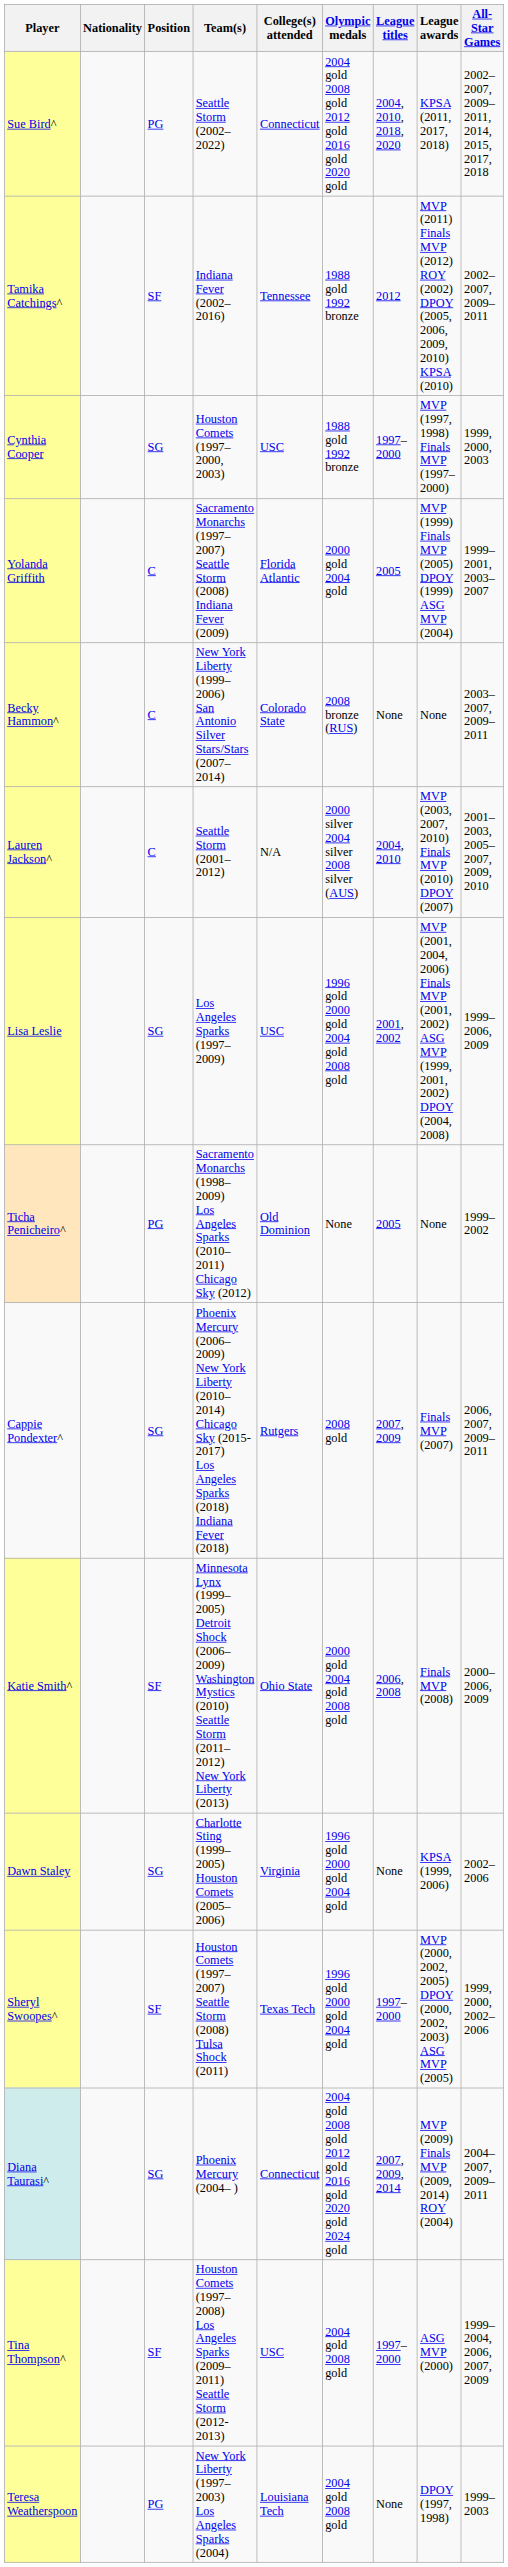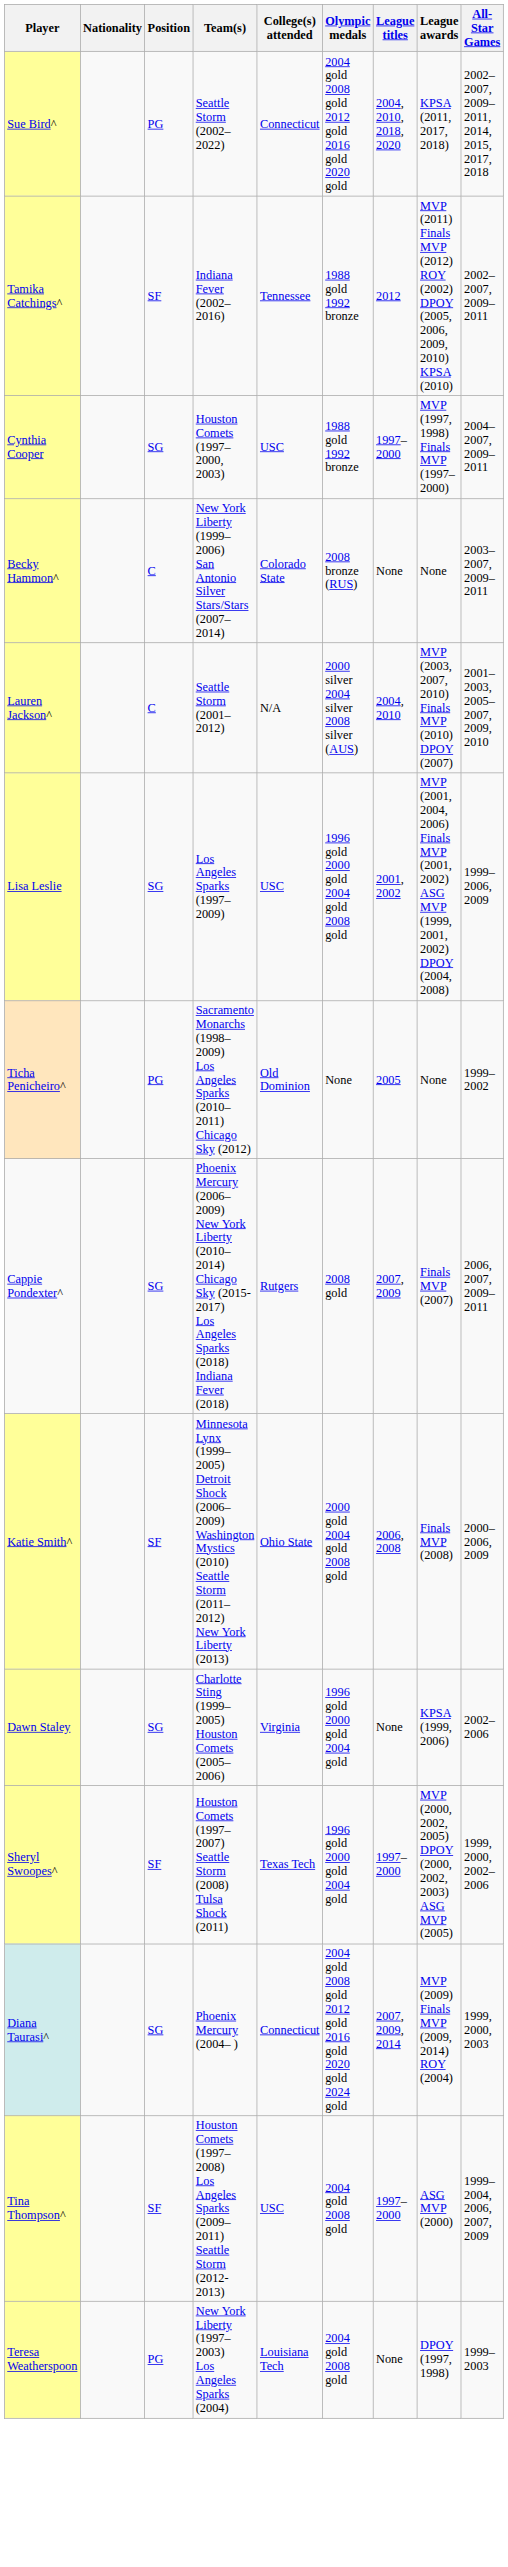 <table class="wikitable">
 <tr>
 <th>Player</th>
 <th>Nationality</th>
 <th>Position</th>
 <th>Team(s)</th>
 <th>College(s) attended</th>
 <th><a href='#'>Olympic</a> <br> medals</th>
 <th><a href='#'>League titles</a></th>
 <th>League awards</th>
 <th><a href='#'>All-Star Games</a></th>
 </tr>
 <tr>
 <td bgcolor="#FFFF99"><a href='#'>Sue Bird</a>^</td>
 <td></td>
 <td><a href='#'>PG</a></td>
 <td><a href='#'>Seattle Storm</a>  (2002–2022)</td>
 <td><a href='#'>Connecticut</a></td>
 <td><a href='#'>2004</a> gold<br><a href='#'>2008</a> gold<br><a href='#'>2012</a> gold <br><a href='#'>2016</a> gold<br><a href='#'>2020</a> gold</td>
 <td><a href='#'>2004</a>, <a href='#'>2010</a>, <a href='#'>2018</a>, <a href='#'>2020</a></td>
 <td><a href='#'>KPSA</a> (2011, 2017, 2018)</td>
 <td>2002–2007, 2009–2011, 2014, 2015, 2017, 2018</td>
 </tr>
 <tr>
 <td bgcolor="#FFFF99"><a href='#'>Tamika Catchings</a>^</td>
 <td></td>
 <td><a href='#'>SF</a></td>
 <td><a href='#'>Indiana Fever</a> (2002–2016)</td>
 <td><a href='#'>Tennessee</a></td>
 <td><a href='#'>1988</a> gold<br><a href='#'>1992</a> bronze</td>
 <td><a href='#'>2012</a></td>
 <td><a href='#'>MVP</a> (2011)<br><a href='#'>Finals MVP</a> (2012)<br><a href='#'>ROY</a> (2002)<br><a href='#'>DPOY</a> (2005, 2006, 2009, 2010)<br><a href='#'>KPSA</a> (2010)</td>
 <td>2002–2007, 2009–2011</td>
 </tr>
 <tr>
 <td bgcolor="#FFFF99"><a href='#'>Cynthia Cooper</a></td>
 <td></td>
 <td><a href='#'>SG</a></td>
 <td><a href='#'>Houston Comets</a> (1997–2000, 2003)</td>
 <td><a href='#'>USC</a></td>
 <td><a href='#'>1988</a> gold<br><a href='#'>1992</a> bronze</td>
 <td><a href='#'>1997</a>–<a href='#'>2000</a></td>
 <td><a href='#'>MVP</a> (1997, 1998)<br><a href='#'>Finals MVP</a> (1997–2000)</td>
-<td>1999, 2000, 2003</td>
-</tr>
-<tr>
-<td bgcolor="#FFFF99"><a href='#'>Yolanda Griffith</a></td>
-<td></td>
-<td><a href='#'>C</a></td>
-<td><a href='#'>Sacramento Monarchs</a> (1997–2007)<br><a href='#'>Seattle Storm</a> (2008)<br><a href='#'>Indiana Fever</a> (2009)</td>
-<td><a href='#'>Florida Atlantic</a></td>
-<td><a href='#'>2000</a> gold<br><a href='#'>2004</a> gold</td>
-<td><a href='#'>2005</a></td>
-<td><a href='#'>MVP</a> (1999)<br><a href='#'>Finals MVP</a> (2005)<br><a href='#'>DPOY</a> (1999)<br><a href='#'>ASG MVP</a> (2004)</td>
-<td>1999–2001, 2003–2007</td>
+<td>2004–2007, 2009–2011</td>
 </tr>
 <tr>
 <td bgcolor="#FFFF99"><a href='#'>Becky Hammon</a>^</td>
 <td><br></td>
 <td><a href='#'>C</a></td>
 <td><a href='#'>New York Liberty</a> (1999–2006)<br><a href='#'>San Antonio Silver Stars/Stars</a> (2007–2014)</td>
 <td><a href='#'>Colorado State</a></td>
 <td><a href='#'>2008</a> bronze (<a href='#'>RUS</a>)</td>
 <td>None</td>
 <td>None</td>
 <td>2003–2007, 2009–2011</td>
 </tr>
 <tr>
 <td bgcolor="#FFFF99"><a href='#'>Lauren Jackson</a>^</td>
 <td></td>
 <td><a href='#'>C</a></td>
 <td><a href='#'>Seattle Storm</a> (2001–2012)</td>
 <td>N/A</td>
 <td><a href='#'>2000</a> silver<br><a href='#'>2004</a> silver<br><a href='#'>2008</a> silver (<a href='#'>AUS</a>)</td>
 <td><a href='#'>2004</a>, <a href='#'>2010</a></td>
 <td><a href='#'>MVP</a> (2003, 2007, 2010)<br><a href='#'>Finals MVP</a> (2010)<br><a href='#'>DPOY</a> (2007)</td>
 <td>2001–2003, 2005–2007, 2009, 2010</td>
 </tr>
 <tr>
 <td bgcolor="#FFFF99"><a href='#'>Lisa Leslie</a></td>
 <td></td>
 <td><a href='#'>SG</a></td>
 <td><a href='#'>Los Angeles Sparks</a> (1997–2009)</td>
 <td><a href='#'>USC</a></td>
 <td><a href='#'>1996</a> gold<br><a href='#'>2000</a> gold<br><a href='#'>2004</a> gold<br><a href='#'>2008</a> gold</td>
 <td><a href='#'>2001</a>, <a href='#'>2002</a></td>
 <td><a href='#'>MVP</a> (2001, 2004, 2006)<br><a href='#'>Finals MVP</a> (2001, 2002)<br><a href='#'>ASG MVP</a> (1999, 2001, 2002)<br><a href='#'>DPOY</a> (2004, 2008)</td>
 <td>1999–2006, 2009</td>
 </tr>
 <tr>
 <td bgcolor="#FFE6BD"><a href='#'>Ticha Penicheiro</a>^</td>
 <td></td>
 <td><a href='#'>PG</a></td>
 <td><a href='#'>Sacramento Monarchs</a> (1998–2009)<br><a href='#'>Los Angeles Sparks</a> (2010–2011)<br><a href='#'>Chicago Sky</a> (2012)</td>
 <td><a href='#'>Old Dominion</a></td>
 <td>None</td>
 <td><a href='#'>2005</a></td>
 <td>None</td>
 <td>1999–2002</td>
 </tr>
 <tr>
 <td><a href='#'>Cappie Pondexter</a>^</td>
 <td></td>
 <td><a href='#'>SG</a></td>
 <td><a href='#'>Phoenix Mercury</a> (2006–2009)<br><a href='#'>New York Liberty</a> (2010–2014)<br><a href='#'>Chicago Sky</a> (2015-2017)<br><a href='#'>Los Angeles Sparks</a> (2018) <br><a href='#'>Indiana Fever</a> (2018)</td>
 <td><a href='#'>Rutgers</a></td>
 <td><a href='#'>2008</a> gold</td>
 <td><a href='#'>2007</a>, <a href='#'>2009</a></td>
 <td><a href='#'>Finals MVP</a> (2007)</td>
 <td>2006, 2007, 2009–2011</td>
 </tr>
 <tr>
 <td bgcolor="#FFFF99"><a href='#'>Katie Smith</a>^</td>
 <td></td>
 <td><a href='#'>SF</a></td>
 <td><a href='#'>Minnesota Lynx</a> (1999–2005)<br><a href='#'>Detroit Shock</a> (2006–2009)<br><a href='#'>Washington Mystics</a> (2010)<br><a href='#'>Seattle Storm</a> (2011–2012)<br> <a href='#'>New York Liberty</a> (2013)</td>
 <td><a href='#'>Ohio State</a></td>
 <td><a href='#'>2000</a> gold<br><a href='#'>2004</a> gold<br><a href='#'>2008</a> gold</td>
 <td><a href='#'>2006</a>, <a href='#'>2008</a></td>
 <td><a href='#'>Finals MVP</a> (2008)</td>
 <td>2000–2006, 2009</td>
 </tr>
 <tr>
 <td bgcolor="#FFFF99"><a href='#'>Dawn Staley</a></td>
 <td></td>
 <td><a href='#'>SG</a></td>
 <td><a href='#'>Charlotte Sting</a> (1999–2005)<br><a href='#'>Houston Comets</a> (2005–2006)</td>
 <td><a href='#'>Virginia</a></td>
 <td><a href='#'>1996</a> gold<br><a href='#'>2000</a> gold<br><a href='#'>2004</a> gold</td>
 <td>None</td>
 <td><a href='#'>KPSA</a> (1999, 2006)</td>
 <td>2002–2006</td>
 </tr>
 <tr>
 <td bgcolor="#FFFF99"><a href='#'>Sheryl Swoopes</a>^</td>
 <td></td>
 <td><a href='#'>SF</a></td>
 <td><a href='#'>Houston Comets</a> (1997–2007)<br><a href='#'>Seattle Storm</a> (2008)<br><a href='#'>Tulsa Shock</a> (2011)</td>
 <td><a href='#'>Texas Tech</a></td>
 <td><a href='#'>1996</a> gold<br><a href='#'>2000</a> gold<br><a href='#'>2004</a> gold</td>
 <td><a href='#'>1997</a>–<a href='#'>2000</a></td>
 <td><a href='#'>MVP</a> (2000, 2002, 2005)<br><a href='#'>DPOY</a> (2000, 2002, 2003)<br><a href='#'>ASG MVP</a> (2005)</td>
 <td>1999, 2000, 2002–2006</td>
 </tr>
 <tr>
 <td bgcolor="#CFECEC"><a href='#'>Diana Taurasi</a>^</td>
 <td></td>
 <td><a href='#'>SG</a></td>
 <td><a href='#'>Phoenix Mercury</a> (2004– )</td>
 <td><a href='#'>Connecticut</a></td>
 <td><a href='#'>2004</a> gold<br><a href='#'>2008</a> gold <br><a href='#'>2012</a> gold <br><a href='#'>2016</a> gold<br><a href='#'>2020</a> gold <a href='#'>2024</a> gold</td>
 <td><a href='#'>2007</a>, <a href='#'>2009</a>, <a href='#'>2014</a></td>
 <td><a href='#'>MVP</a> (2009)<br><a href='#'>Finals MVP</a> (2009, 2014)<br><a href='#'>ROY</a> (2004)</td>
-<td>2004–2007, 2009–2011</td>
+<td>1999, 2000, 2003</td>
 </tr>
 <tr>
 <td bgcolor="#FFFF99"><a href='#'>Tina Thompson</a>^</td>
 <td></td>
 <td><a href='#'>SF</a></td>
 <td><a href='#'>Houston Comets</a> (1997–2008)<br><a href='#'>Los Angeles Sparks</a> (2009–2011)<br> <a href='#'>Seattle Storm</a> (2012-2013)</td>
 <td><a href='#'>USC</a></td>
 <td><a href='#'>2004</a> gold<br><a href='#'>2008</a> gold</td>
 <td><a href='#'>1997</a>–<a href='#'>2000</a></td>
 <td><a href='#'>ASG MVP</a> (2000)</td>
 <td>1999–2004, 2006, 2007, 2009</td>
 </tr>
 <tr>
 <td bgcolor="#FFFF99"><a href='#'>Teresa Weatherspoon</a></td>
 <td></td>
 <td><a href='#'>PG</a></td>
 <td><a href='#'>New York Liberty</a> (1997–2003)<br><a href='#'>Los Angeles Sparks</a> (2004)</td>
 <td><a href='#'>Louisiana Tech</a></td>
 <td><a href='#'>2004</a> gold<br><a href='#'>2008</a> gold</td>
 <td>None</td>
 <td><a href='#'>DPOY</a> (1997, 1998)</td>
 <td>1999–2003</td>
 </tr>
 </table>
